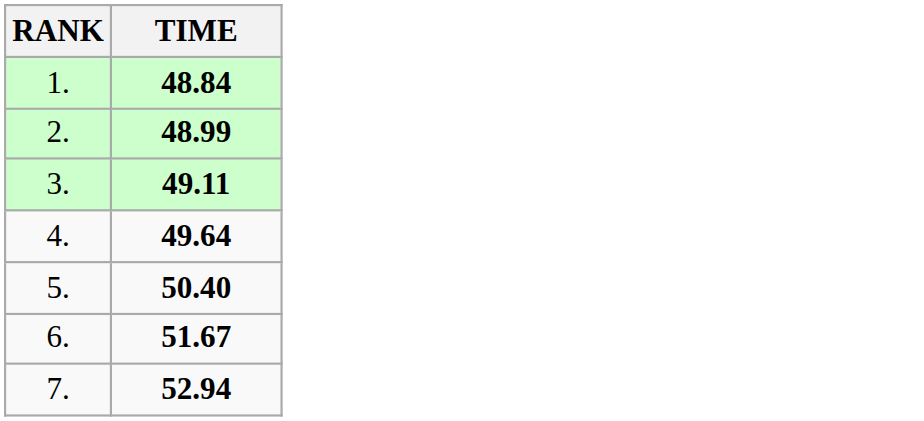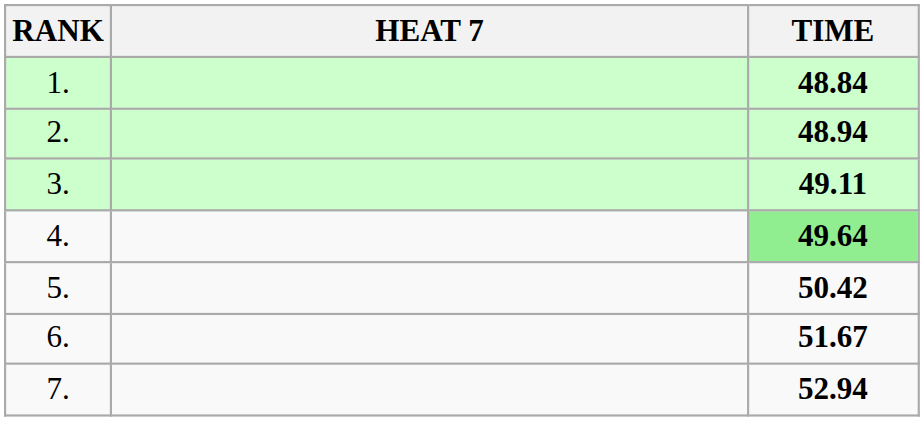 <table class="wikitable" style="border-collapse: collapse; font-size: 90%;">
 <tr>
 <th>RANK</th>
+<th style="width: 20em">HEAT 7</th>
 <th style="width: 5em">TIME</th>
 </tr>
 <tr style="background:#ccffcc;">
 <td align="center">1.</td>
+<td></td>
 <td align="center"><strong>48.84</strong></td>
 </tr>
 <tr style="background:#ccffcc;">
 <td align="center">2.</td>
-<td align="center"><strong>48.99</strong></td>
+<td></td>
+<td align="center"><strong>48.94</strong></td>
 </tr>
 <tr style="background:#ccffcc;">
 <td align="center">3.</td>
+<td></td>
 <td align="center"><strong>49.11</strong></td>
 </tr>
 <tr>
 <td align="center">4.</td>
-<td align="center"><strong>49.64</strong></td>
+<td></td>
+<td align="center" style="background: lightgreen;"><strong>49.64</strong></td>
 </tr>
 <tr>
 <td align="center">5.</td>
-<td align="center"><strong>50.40</strong></td>
+<td></td>
+<td align="center"><strong>50.42</strong></td>
 </tr>
 <tr>
 <td align="center">6.</td>
+<td></td>
 <td align="center"><strong>51.67</strong></td>
 </tr>
 <tr>
 <td align="center">7.</td>
+<td></td>
 <td align="center"><strong>52.94</strong></td>
 </tr>
 </table>
